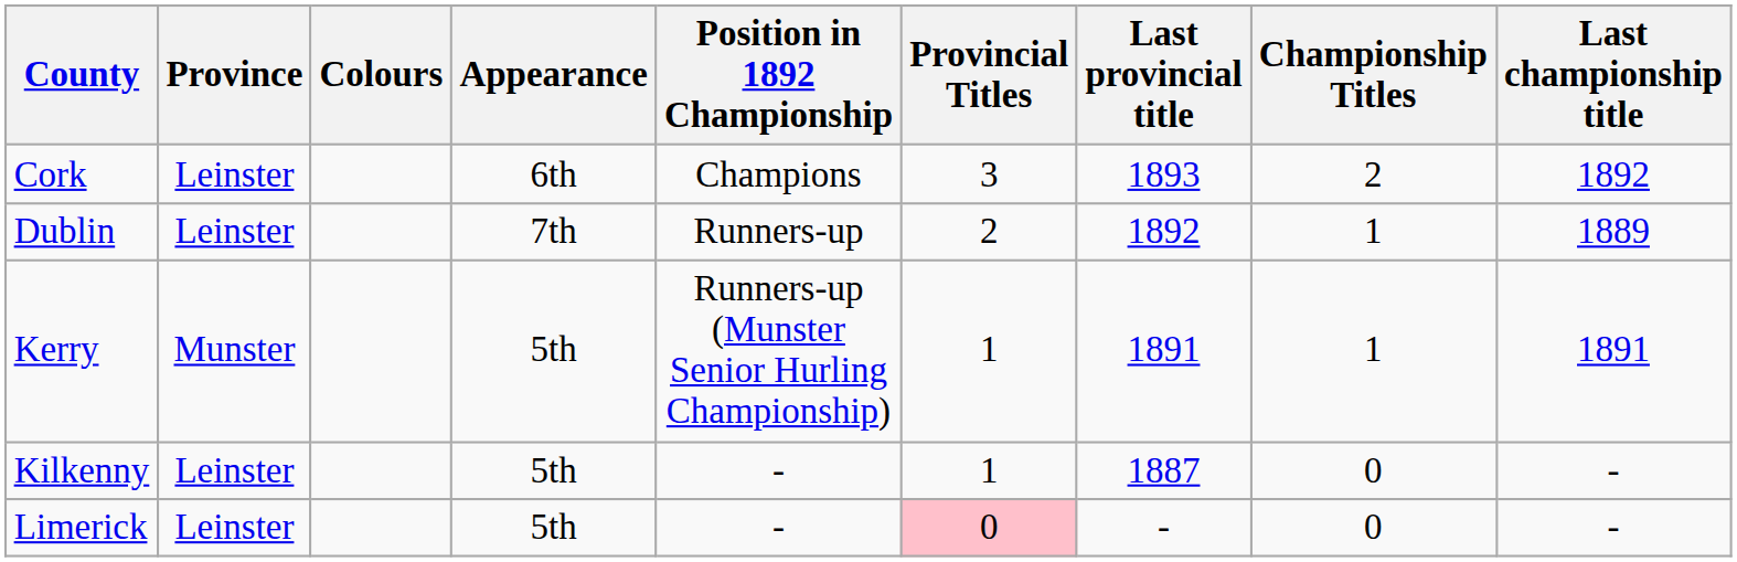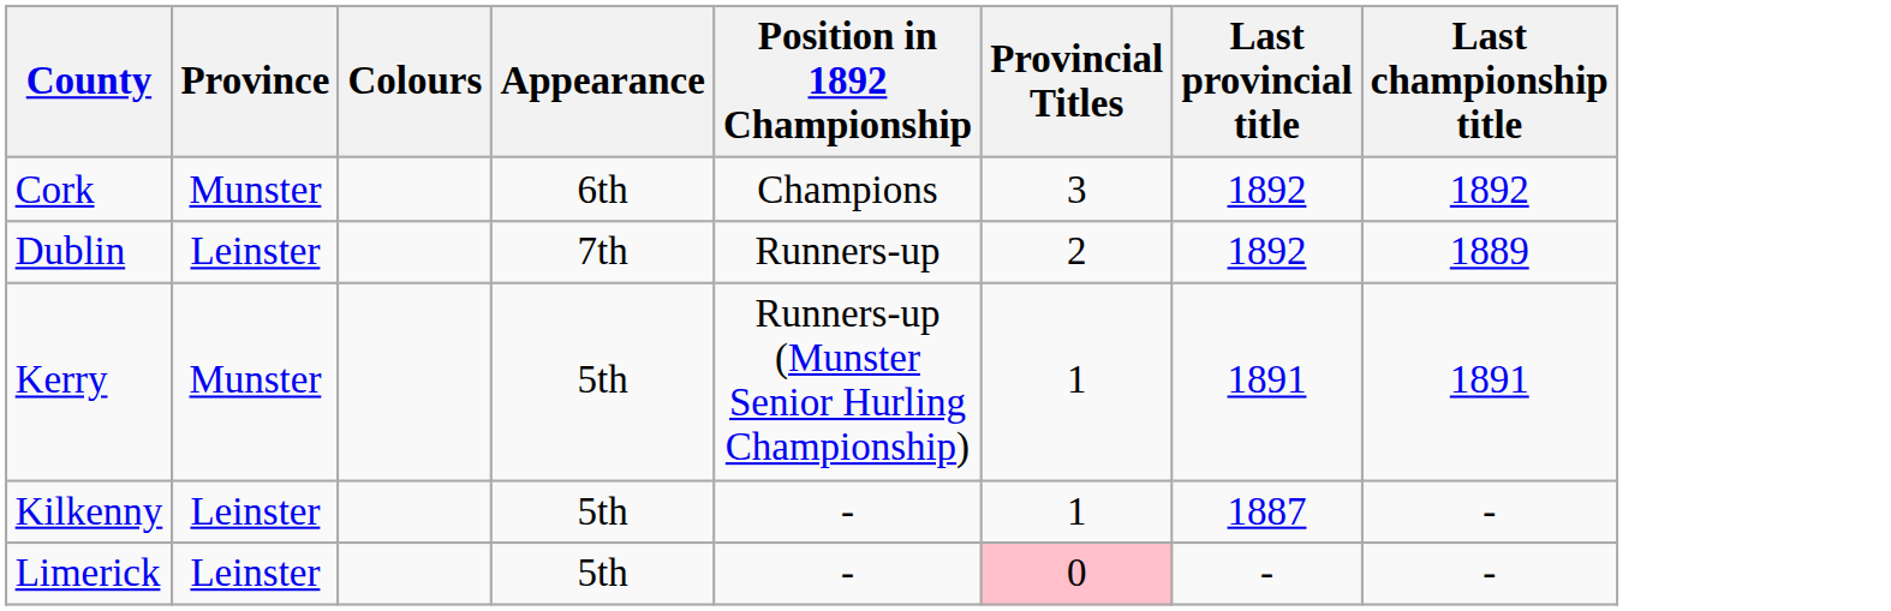 <table class="wikitable sortable" style="text-align:center">
 <tr>
 <th><a href='#'>County</a></th>
 <th>Province</th>
 <th>Colours</th>
 <th>Appearance</th>
 <th>Position in <a href='#'>1892</a> Championship</th>
 <th>Provincial Titles</th>
 <th>Last provincial title</th>
-<th>Championship Titles</th>
 <th>Last championship title</th>
 </tr>
 <tr>
 <td style="text-align:left"> <a href='#'>Cork</a></td>
-<td><a href='#'>Leinster</a></td>
+<td><a href='#'>Munster</a></td>
 <td></td>
 <td>6th</td>
 <td>Champions</td>
 <td>3</td>
-<td><a href='#'>1893</a></td>
-<td>2</td>
+<td><a href='#'>1892</a></td>
 <td><a href='#'>1892</a></td>
 </tr>
 <tr>
 <td style="text-align:left"> <a href='#'>Dublin</a></td>
 <td><a href='#'>Leinster</a></td>
 <td></td>
 <td>7th</td>
 <td>Runners-up</td>
 <td>2</td>
 <td><a href='#'>1892</a></td>
-<td>1</td>
 <td><a href='#'>1889</a></td>
 </tr>
 <tr>
 <td style="text-align:left"> <a href='#'>Kerry</a></td>
 <td><a href='#'>Munster</a></td>
 <td></td>
 <td>5th</td>
 <td>Runners-up (<a href='#'>Munster Senior Hurling Championship</a>)</td>
 <td>1</td>
 <td><a href='#'>1891</a></td>
-<td>1</td>
 <td><a href='#'>1891</a></td>
 </tr>
 <tr>
 <td style="text-align:left"> <a href='#'>Kilkenny</a></td>
 <td><a href='#'>Leinster</a></td>
 <td></td>
 <td>5th</td>
 <td>-</td>
 <td>1</td>
 <td><a href='#'>1887</a></td>
-<td>0</td>
 <td>-</td>
 </tr>
 <tr>
 <td style="text-align:left"> <a href='#'>Limerick</a></td>
 <td><a href='#'>Leinster</a></td>
 <td></td>
 <td>5th</td>
 <td>-</td>
 <td style="background: pink;">0</td>
 <td>-</td>
-<td>0</td>
 <td>-</td>
 </tr>
 </table>
